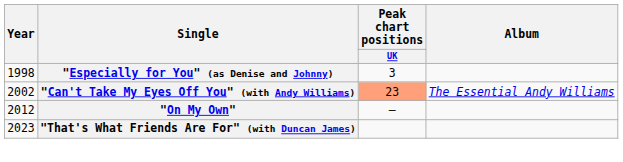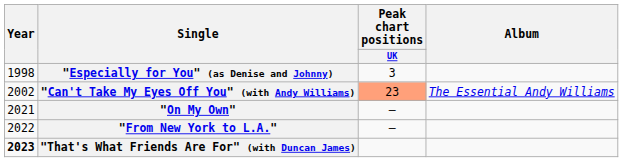 <table class="wikitable plainrowheaders" style="text-align:center;">
 <tr>
 <th scope="col" rowspan="2">Year</th>
 <th scope="col" rowspan="2">Single</th>
 <th scope="col" colspan="1">Peak chart positions</th>
 <th scope="col" rowspan="2">Album</th>
 </tr>
 <tr>
 <th style="width:4em;font-size:75%;"><a href='#'>UK</a><br></th>
 </tr>
 <tr>
 <td>1998</td>
 <th scope="row">"<a href='#'>Especially for You</a>" <small>(as Denise and <a href='#'>Johnny</a>)</small></th>
 <td>3</td>
 <td></td>
 </tr>
 <tr>
 <td>2002</td>
 <th scope="row">"<a href='#'>Can't Take My Eyes Off You</a>" <small>(with <a href='#'>Andy Williams</a>)</small></th>
 <td style="background: lightsalmon;">23</td>
 <td><em><a href='#'>The Essential Andy Williams</a></em></td>
 </tr>
 <tr>
-<td>2012</td>
+<td>2021</td>
 <th scope="row">"<a href='#'>On My Own</a>"</th>
 <td>–</td>
 <td></td>
 </tr>
 <tr>
-<td>2023</td>
+<td>2022</td>
+<th scope="row">"<a href='#'>From New York to L.A.</a>"</th>
+<td>–</td>
+<td></td>
+</tr>
+<tr>
+<td><strong>2023</strong></td>
 <th scope="row">"That's What Friends Are For" <small>(with <a href='#'>Duncan James</a>)</small></th>
 <td></td>
 <td></td>
 </tr>
 </table>
